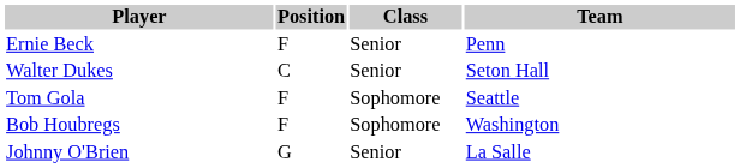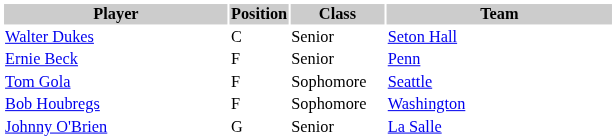 <table style="width:600px" "border:'1' 'solid' 'gray'">
 <tr>
 <th style="background:#CCCCCC;width:40%">Player</th>
 <th style="background:#CCCCCC;width:4%">Position</th>
 <th style="background:#CCCCCC;width:16%">Class</th>
 <th style="background:#CCCCCC;width:40%">Team</th>
 </tr>
 <tr>
+<td><a href='#'>Walter Dukes</a></td>
+<td>C</td>
+<td>Senior</td>
+<td><a href='#'>Seton Hall</a></td>
+</tr>
+<tr>
 <td><a href='#'>Ernie Beck</a></td>
 <td>F</td>
 <td>Senior</td>
 <td><a href='#'>Penn</a></td>
-</tr>
-<tr>
-<td><a href='#'>Walter Dukes</a></td>
-<td>C</td>
-<td>Senior</td>
-<td><a href='#'>Seton Hall</a></td>
 </tr>
 <tr>
 <td><a href='#'>Tom Gola</a></td>
 <td>F</td>
 <td>Sophomore</td>
 <td><a href='#'>Seattle</a></td>
 </tr>
 <tr>
 <td><a href='#'>Bob Houbregs</a></td>
 <td>F</td>
 <td>Sophomore</td>
 <td><a href='#'>Washington</a></td>
 </tr>
 <tr>
 <td><a href='#'>Johnny O'Brien</a></td>
 <td>G</td>
 <td>Senior</td>
 <td><a href='#'>La Salle</a></td>
 </tr>
 </table>
